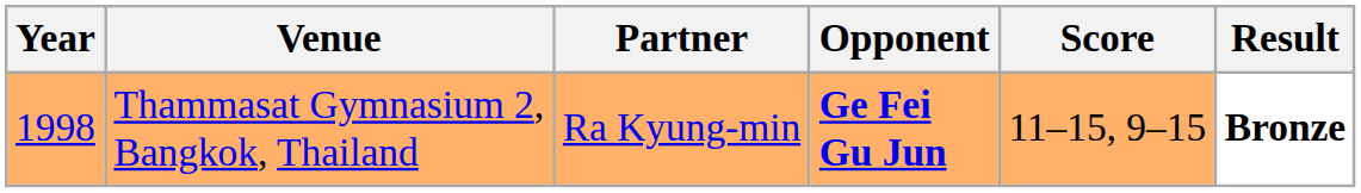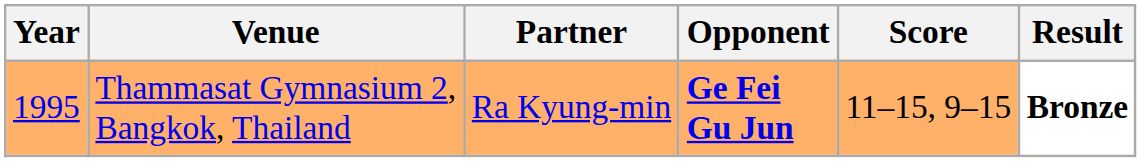 <table class="sortable wikitable" style="font-size: 90%;">
 <tr>
 <th>Year</th>
 <th>Venue</th>
 <th>Partner</th>
 <th>Opponent</th>
 <th>Score</th>
 <th>Result</th>
 </tr>
 <tr style="background:#FFB069">
-<td align="center"><a href='#'>1998</a></td>
+<td align="center"><a href='#'>1995</a></td>
 <td align="left"><a href='#'>Thammasat Gymnasium 2</a>,<br><a href='#'>Bangkok</a>, <a href='#'>Thailand</a></td>
 <td align="left"> <a href='#'>Ra Kyung-min</a></td>
 <td align="left"><strong> <a href='#'>Ge Fei</a> <br>  <a href='#'>Gu Jun</a></strong></td>
 <td align="left">11–15, 9–15</td>
 <td style="text-align:left; background:white"> <strong>Bronze</strong></td>
 </tr>
 </table>
